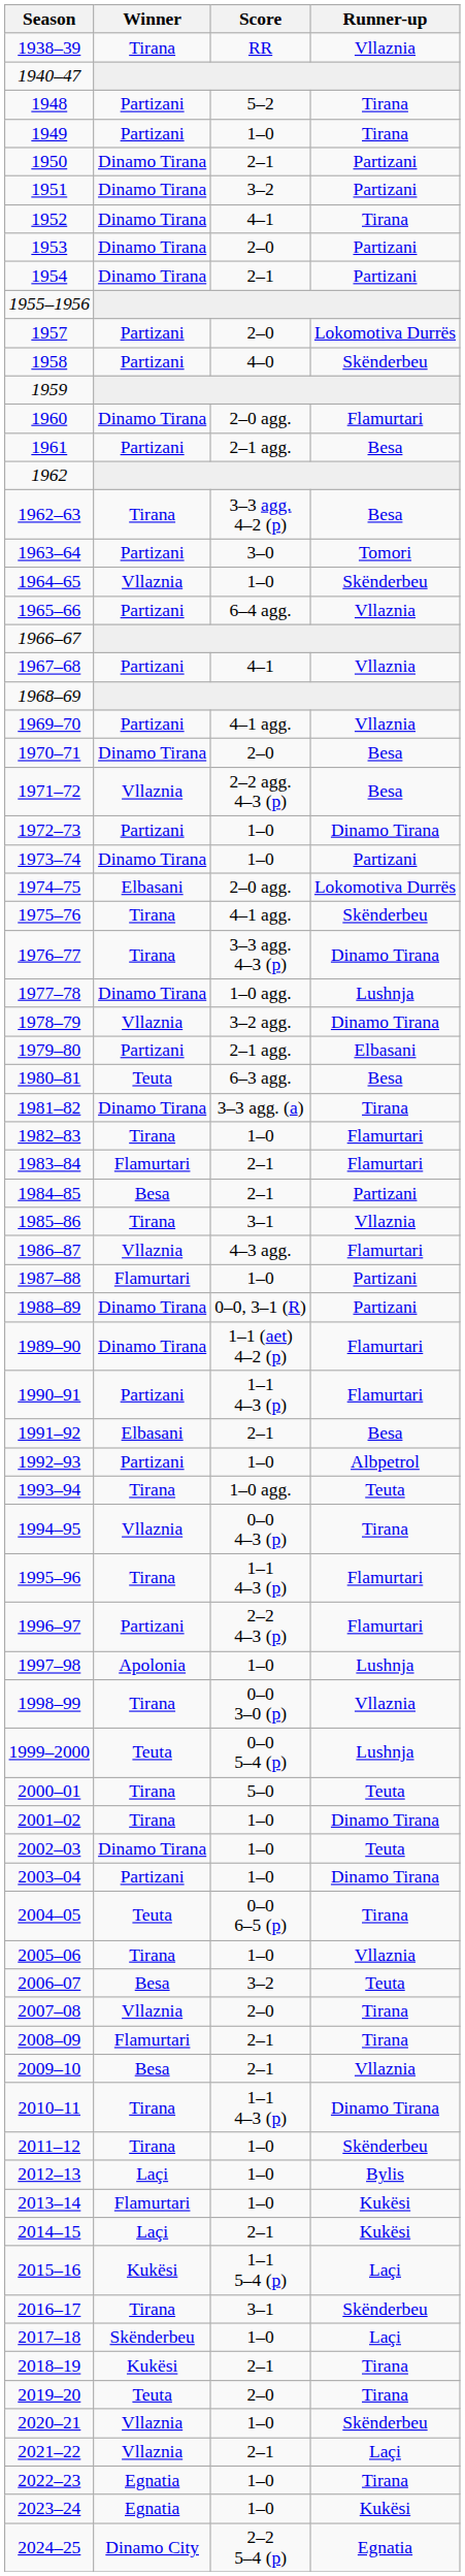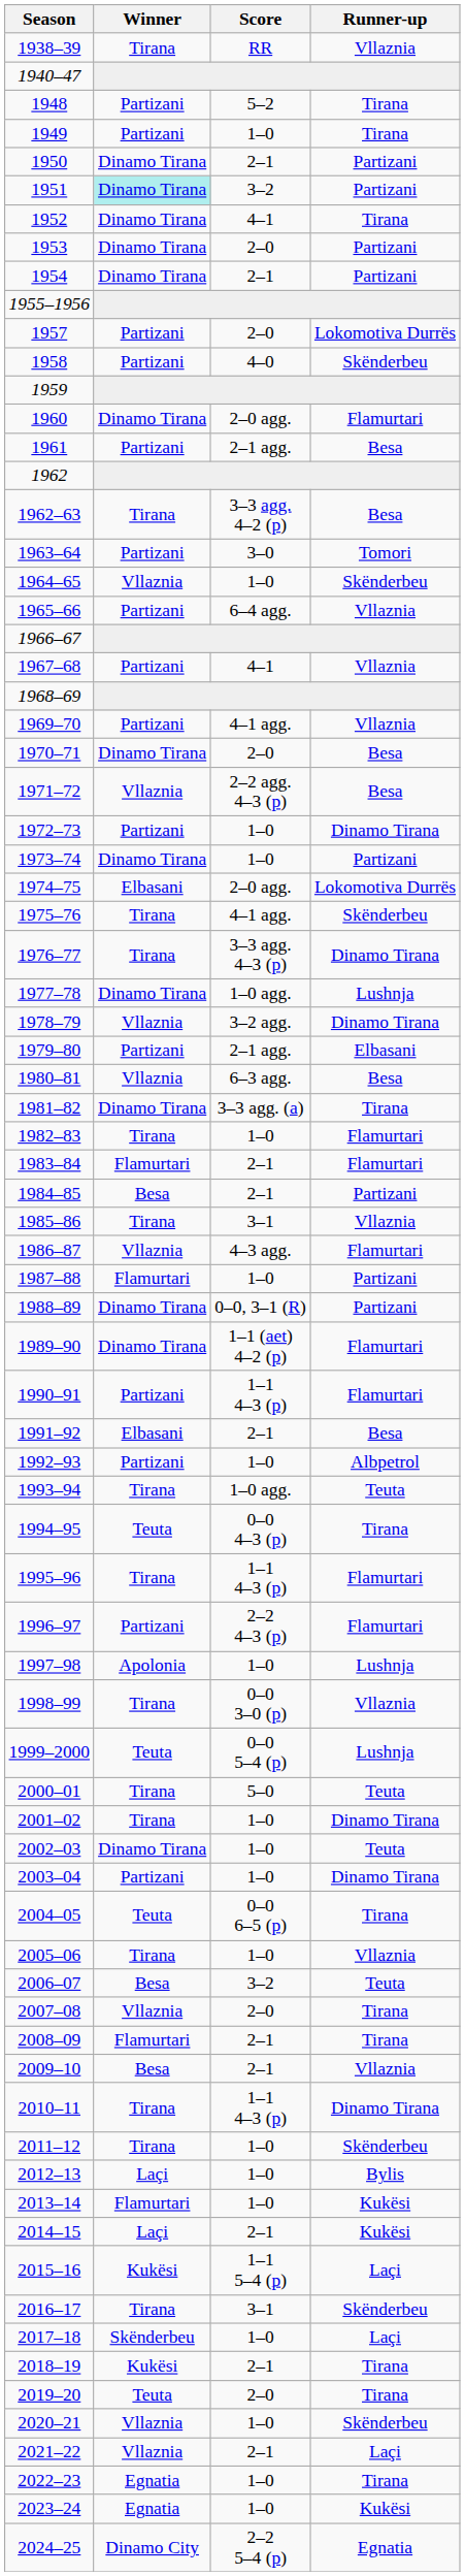 <table class="wikitable sortable" style="text-align: center; font-size: 100%;">
 <tr>
 <th>Season</th>
 <th>Winner</th>
 <th>Score</th>
 <th>Runner-up</th>
 </tr>
 <tr>
 <td><a href='#'>1938–39</a></td>
 <td><a href='#'>Tirana</a></td>
 <td><a href='#'>RR</a></td>
 <td><a href='#'>Vllaznia</a></td>
 </tr>
 <tr>
 <td><em>1940–47</em></td>
 <td colspan=3 style=background:#efefef></td>
 </tr>
 <tr>
 <td><a href='#'>1948</a></td>
 <td><a href='#'>Partizani</a></td>
 <td>5–2</td>
 <td><a href='#'>Tirana</a></td>
 </tr>
 <tr>
 <td><a href='#'>1949</a></td>
 <td><a href='#'>Partizani</a></td>
 <td>1–0</td>
 <td><a href='#'>Tirana</a></td>
 </tr>
 <tr>
 <td><a href='#'>1950</a></td>
 <td><a href='#'>Dinamo Tirana</a></td>
 <td>2–1</td>
 <td><a href='#'>Partizani</a></td>
 </tr>
 <tr>
 <td><a href='#'>1951</a></td>
-<td><a href='#'>Dinamo Tirana</a></td>
+<td style="background: paleturquoise;"><a href='#'>Dinamo Tirana</a></td>
 <td>3–2</td>
 <td><a href='#'>Partizani</a></td>
 </tr>
 <tr>
 <td><a href='#'>1952</a></td>
 <td><a href='#'>Dinamo Tirana</a></td>
 <td>4–1</td>
 <td><a href='#'>Tirana</a></td>
 </tr>
 <tr>
 <td><a href='#'>1953</a></td>
 <td><a href='#'>Dinamo Tirana</a></td>
 <td>2–0</td>
 <td><a href='#'>Partizani</a></td>
 </tr>
 <tr>
 <td><a href='#'>1954</a></td>
 <td><a href='#'>Dinamo Tirana</a></td>
 <td>2–1</td>
 <td><a href='#'>Partizani</a></td>
 </tr>
 <tr>
 <td><em>1955–1956</em></td>
 <td colspan=3 style=background:#efefef></td>
 </tr>
 <tr>
 <td><a href='#'>1957</a></td>
 <td><a href='#'>Partizani</a></td>
 <td>2–0</td>
 <td><a href='#'>Lokomotiva Durrës</a></td>
 </tr>
 <tr>
 <td><a href='#'>1958</a></td>
 <td><a href='#'>Partizani</a></td>
 <td>4–0</td>
 <td><a href='#'>Skënderbeu</a></td>
 </tr>
 <tr>
 <td><em>1959</em></td>
 <td colspan=3 style=background:#efefef></td>
 </tr>
 <tr>
 <td><a href='#'>1960</a></td>
 <td><a href='#'>Dinamo Tirana</a></td>
 <td>2–0 agg.</td>
 <td><a href='#'>Flamurtari</a></td>
 </tr>
 <tr>
 <td><a href='#'>1961</a></td>
 <td><a href='#'>Partizani</a></td>
 <td>2–1 agg.</td>
 <td><a href='#'>Besa</a></td>
 </tr>
 <tr>
 <td><em>1962</em></td>
 <td colspan=3 style=background:#efefef></td>
 </tr>
 <tr>
 <td><a href='#'>1962–63</a></td>
 <td><a href='#'>Tirana</a></td>
 <td>3–3 <a href='#'>agg.</a><br>4–2 (<a href='#'>p</a>)</td>
 <td><a href='#'>Besa</a></td>
 </tr>
 <tr>
 <td><a href='#'>1963–64</a></td>
 <td><a href='#'>Partizani</a></td>
 <td>3–0</td>
 <td><a href='#'>Tomori</a></td>
 </tr>
 <tr>
 <td><a href='#'>1964–65</a></td>
 <td><a href='#'>Vllaznia</a></td>
 <td>1–0</td>
 <td><a href='#'>Skënderbeu</a></td>
 </tr>
 <tr>
 <td><a href='#'>1965–66</a></td>
 <td><a href='#'>Partizani</a></td>
 <td>6–4 agg.</td>
 <td><a href='#'>Vllaznia</a></td>
 </tr>
 <tr>
 <td><em>1966–67</em></td>
 <td colspan=3 style=background:#efefef></td>
 </tr>
 <tr>
 <td><a href='#'>1967–68</a></td>
 <td><a href='#'>Partizani</a></td>
 <td>4–1</td>
 <td><a href='#'>Vllaznia</a></td>
 </tr>
 <tr>
 <td><em>1968–69</em></td>
 <td colspan=3 style=background:#efefef></td>
 </tr>
 <tr>
 <td><a href='#'>1969–70</a></td>
 <td><a href='#'>Partizani</a></td>
 <td>4–1 agg.</td>
 <td><a href='#'>Vllaznia</a></td>
 </tr>
 <tr>
 <td><a href='#'>1970–71</a></td>
 <td><a href='#'>Dinamo Tirana</a></td>
 <td>2–0</td>
 <td><a href='#'>Besa</a></td>
 </tr>
 <tr>
 <td><a href='#'>1971–72</a></td>
 <td><a href='#'>Vllaznia</a></td>
 <td>2–2 agg.<br>4–3 (<a href='#'>p</a>)</td>
 <td><a href='#'>Besa</a></td>
 </tr>
 <tr>
 <td><a href='#'>1972–73</a></td>
 <td><a href='#'>Partizani</a></td>
 <td>1–0</td>
 <td><a href='#'>Dinamo Tirana</a></td>
 </tr>
 <tr>
 <td><a href='#'>1973–74</a></td>
 <td><a href='#'>Dinamo Tirana</a></td>
 <td>1–0</td>
 <td><a href='#'>Partizani</a></td>
 </tr>
 <tr>
 <td><a href='#'>1974–75</a></td>
 <td><a href='#'>Elbasani</a></td>
 <td>2–0 agg.</td>
 <td><a href='#'>Lokomotiva Durrës</a></td>
 </tr>
 <tr>
 <td><a href='#'>1975–76</a></td>
 <td><a href='#'>Tirana</a></td>
 <td>4–1 agg.</td>
 <td><a href='#'>Skënderbeu</a></td>
 </tr>
 <tr>
 <td><a href='#'>1976–77</a></td>
 <td><a href='#'>Tirana</a></td>
 <td>3–3 agg.<br>4–3 (<a href='#'>p</a>)</td>
 <td><a href='#'>Dinamo Tirana</a></td>
 </tr>
 <tr>
 <td><a href='#'>1977–78</a></td>
 <td><a href='#'>Dinamo Tirana</a></td>
 <td>1–0 agg.</td>
 <td><a href='#'>Lushnja</a></td>
 </tr>
 <tr>
 <td><a href='#'>1978–79</a></td>
 <td><a href='#'>Vllaznia</a></td>
 <td>3–2 agg.</td>
 <td><a href='#'>Dinamo Tirana</a></td>
 </tr>
 <tr>
 <td><a href='#'>1979–80</a></td>
 <td><a href='#'>Partizani</a></td>
 <td>2–1 agg.</td>
 <td><a href='#'>Elbasani</a></td>
 </tr>
 <tr>
 <td><a href='#'>1980–81</a></td>
-<td><a href='#'>Teuta</a></td>
+<td><a href='#'>Vllaznia</a></td>
 <td>6–3 agg.</td>
 <td><a href='#'>Besa</a></td>
 </tr>
 <tr>
 <td><a href='#'>1981–82</a></td>
 <td><a href='#'>Dinamo Tirana</a></td>
 <td>3–3 agg. (<a href='#'>a</a>)</td>
 <td><a href='#'>Tirana</a></td>
 </tr>
 <tr>
 <td><a href='#'>1982–83</a></td>
 <td><a href='#'>Tirana</a></td>
 <td>1–0</td>
 <td><a href='#'>Flamurtari</a></td>
 </tr>
 <tr>
 <td><a href='#'>1983–84</a></td>
 <td><a href='#'>Flamurtari</a></td>
 <td>2–1</td>
 <td><a href='#'>Flamurtari</a></td>
 </tr>
 <tr>
 <td><a href='#'>1984–85</a></td>
 <td><a href='#'>Besa</a></td>
 <td>2–1</td>
 <td><a href='#'>Partizani</a></td>
 </tr>
 <tr>
 <td><a href='#'>1985–86</a></td>
 <td><a href='#'>Tirana</a></td>
 <td>3–1</td>
 <td><a href='#'>Vllaznia</a></td>
 </tr>
 <tr>
 <td><a href='#'>1986–87</a></td>
 <td><a href='#'>Vllaznia</a></td>
 <td>4–3 agg.</td>
 <td><a href='#'>Flamurtari</a></td>
 </tr>
 <tr>
 <td><a href='#'>1987–88</a></td>
 <td><a href='#'>Flamurtari</a></td>
 <td>1–0</td>
 <td><a href='#'>Partizani</a></td>
 </tr>
 <tr>
 <td><a href='#'>1988–89</a></td>
 <td><a href='#'>Dinamo Tirana</a></td>
 <td>0–0, 3–1 (<a href='#'>R</a>)</td>
 <td><a href='#'>Partizani</a></td>
 </tr>
 <tr>
 <td><a href='#'>1989–90</a></td>
 <td><a href='#'>Dinamo Tirana</a></td>
 <td>1–1 (<a href='#'>aet</a>)<br>4–2 (<a href='#'>p</a>)</td>
 <td><a href='#'>Flamurtari</a></td>
 </tr>
 <tr>
 <td><a href='#'>1990–91</a></td>
 <td><a href='#'>Partizani</a></td>
 <td>1–1 <br>4–3 (<a href='#'>p</a>)</td>
 <td><a href='#'>Flamurtari</a></td>
 </tr>
 <tr>
 <td><a href='#'>1991–92</a></td>
 <td><a href='#'>Elbasani</a></td>
 <td>2–1</td>
 <td><a href='#'>Besa</a></td>
 </tr>
 <tr>
 <td><a href='#'>1992–93</a></td>
 <td><a href='#'>Partizani</a></td>
 <td>1–0</td>
 <td><a href='#'>Albpetrol</a></td>
 </tr>
 <tr>
 <td><a href='#'>1993–94</a></td>
 <td><a href='#'>Tirana</a></td>
 <td>1–0 agg.</td>
 <td><a href='#'>Teuta</a></td>
 </tr>
 <tr>
 <td><a href='#'>1994–95</a></td>
-<td><a href='#'>Vllaznia</a></td>
+<td><a href='#'>Teuta</a></td>
 <td>0–0 <br>4–3 (<a href='#'>p</a>)</td>
 <td><a href='#'>Tirana</a></td>
 </tr>
 <tr>
 <td><a href='#'>1995–96</a></td>
 <td><a href='#'>Tirana</a></td>
 <td>1–1 <br>4–3 (<a href='#'>p</a>)</td>
 <td><a href='#'>Flamurtari</a></td>
 </tr>
 <tr>
 <td><a href='#'>1996–97</a></td>
 <td><a href='#'>Partizani</a></td>
 <td>2–2 <br>4–3 (<a href='#'>p</a>)</td>
 <td><a href='#'>Flamurtari</a></td>
 </tr>
 <tr>
 <td><a href='#'>1997–98</a></td>
 <td><a href='#'>Apolonia</a></td>
 <td>1–0</td>
 <td><a href='#'>Lushnja</a></td>
 </tr>
 <tr>
 <td><a href='#'>1998–99</a></td>
 <td><a href='#'>Tirana</a></td>
 <td>0–0 <br>3–0 (<a href='#'>p</a>)</td>
 <td><a href='#'>Vllaznia</a></td>
 </tr>
 <tr>
 <td><a href='#'>1999–2000</a></td>
 <td><a href='#'>Teuta</a></td>
 <td>0–0 <br>5–4 (<a href='#'>p</a>)</td>
 <td><a href='#'>Lushnja</a></td>
 </tr>
 <tr>
 <td><a href='#'>2000–01</a></td>
 <td><a href='#'>Tirana</a></td>
 <td>5–0</td>
 <td><a href='#'>Teuta</a></td>
 </tr>
 <tr>
 <td><a href='#'>2001–02</a></td>
 <td><a href='#'>Tirana</a></td>
 <td>1–0</td>
 <td><a href='#'>Dinamo Tirana</a></td>
 </tr>
 <tr>
 <td><a href='#'>2002–03</a></td>
 <td><a href='#'>Dinamo Tirana</a></td>
 <td>1–0</td>
 <td><a href='#'>Teuta</a></td>
 </tr>
 <tr>
 <td><a href='#'>2003–04</a></td>
 <td><a href='#'>Partizani</a></td>
 <td>1–0</td>
 <td><a href='#'>Dinamo Tirana</a></td>
 </tr>
 <tr>
 <td><a href='#'>2004–05</a></td>
 <td><a href='#'>Teuta</a></td>
 <td>0–0 <br>6–5 (<a href='#'>p</a>)</td>
 <td><a href='#'>Tirana</a></td>
 </tr>
 <tr>
 <td><a href='#'>2005–06</a></td>
 <td><a href='#'>Tirana</a></td>
 <td>1–0</td>
 <td><a href='#'>Vllaznia</a></td>
 </tr>
 <tr>
 <td><a href='#'>2006–07</a></td>
 <td><a href='#'>Besa</a></td>
 <td>3–2</td>
 <td><a href='#'>Teuta</a></td>
 </tr>
 <tr>
 <td><a href='#'>2007–08</a></td>
 <td><a href='#'>Vllaznia</a></td>
 <td>2–0</td>
 <td><a href='#'>Tirana</a></td>
 </tr>
 <tr>
 <td><a href='#'>2008–09</a></td>
 <td><a href='#'>Flamurtari</a></td>
 <td>2–1</td>
 <td><a href='#'>Tirana</a></td>
 </tr>
 <tr>
 <td><a href='#'>2009–10</a></td>
 <td><a href='#'>Besa</a></td>
 <td>2–1 </td>
 <td><a href='#'>Vllaznia</a></td>
 </tr>
 <tr>
 <td><a href='#'>2010–11</a></td>
 <td><a href='#'>Tirana</a></td>
 <td>1–1 <br>4–3 (<a href='#'>p</a>)</td>
 <td><a href='#'>Dinamo Tirana</a></td>
 </tr>
 <tr>
 <td><a href='#'>2011–12</a></td>
 <td><a href='#'>Tirana</a></td>
 <td>1–0 </td>
 <td><a href='#'>Skënderbeu</a></td>
 </tr>
 <tr>
 <td><a href='#'>2012–13</a></td>
 <td><a href='#'>Laçi</a></td>
 <td>1–0 </td>
 <td><a href='#'>Bylis</a></td>
 </tr>
 <tr>
 <td><a href='#'>2013–14</a></td>
 <td><a href='#'>Flamurtari</a></td>
 <td>1–0</td>
 <td><a href='#'>Kukësi</a></td>
 </tr>
 <tr>
 <td><a href='#'>2014–15</a></td>
 <td><a href='#'>Laçi</a></td>
 <td>2–1</td>
 <td><a href='#'>Kukësi</a></td>
 </tr>
 <tr>
 <td><a href='#'>2015–16</a></td>
 <td><a href='#'>Kukësi</a></td>
 <td>1–1 <br>5–4 (<a href='#'>p</a>)</td>
 <td><a href='#'>Laçi</a></td>
 </tr>
 <tr>
 <td><a href='#'>2016–17</a></td>
 <td><a href='#'>Tirana</a></td>
 <td>3–1 </td>
 <td><a href='#'>Skënderbeu</a></td>
 </tr>
 <tr>
 <td><a href='#'>2017–18</a></td>
 <td><a href='#'>Skënderbeu</a></td>
 <td>1–0</td>
 <td><a href='#'>Laçi</a></td>
 </tr>
 <tr>
 <td><a href='#'>2018–19</a></td>
 <td><a href='#'>Kukësi</a></td>
 <td>2–1</td>
 <td><a href='#'>Tirana</a></td>
 </tr>
 <tr>
 <td><a href='#'>2019–20</a></td>
 <td><a href='#'>Teuta</a></td>
 <td>2–0</td>
 <td><a href='#'>Tirana</a></td>
 </tr>
 <tr>
 <td><a href='#'>2020–21</a></td>
 <td><a href='#'>Vllaznia</a></td>
 <td>1–0</td>
 <td><a href='#'>Skënderbeu</a></td>
 </tr>
 <tr>
 <td><a href='#'>2021–22</a></td>
 <td><a href='#'>Vllaznia</a></td>
 <td>2–1 </td>
 <td><a href='#'>Laçi</a></td>
 </tr>
 <tr>
 <td><a href='#'>2022–23</a></td>
 <td><a href='#'>Egnatia</a></td>
 <td>1–0 </td>
 <td><a href='#'>Tirana</a></td>
 </tr>
 <tr>
 <td><a href='#'>2023–24</a></td>
 <td><a href='#'>Egnatia</a></td>
 <td>1–0</td>
 <td><a href='#'>Kukësi</a></td>
 </tr>
 <tr>
 <td><a href='#'>2024–25</a></td>
 <td><a href='#'>Dinamo City</a></td>
 <td>2–2 <br>5–4 (<a href='#'>p</a>)</td>
 <td><a href='#'>Egnatia</a></td>
 </tr>
 </table>
